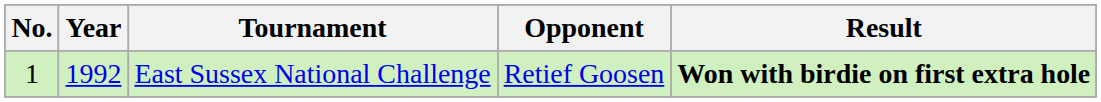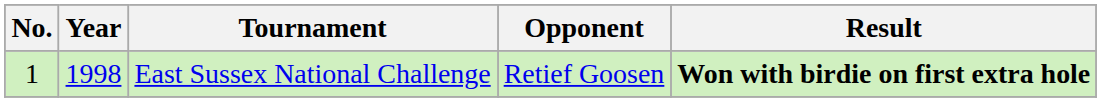 <table class="wikitable" style="font-size:95%;">
 <tr>
 <th>No.</th>
 <th>Year</th>
 <th>Tournament</th>
 <th>Opponent</th>
 <th>Result</th>
 </tr>
 <tr style="background:#D0F0C0;">
 <td align=center>1</td>
-<td><a href='#'>1992</a></td>
+<td><a href='#'>1998</a></td>
 <td><a href='#'>East Sussex National Challenge</a></td>
 <td> <a href='#'>Retief Goosen</a></td>
 <td><strong>Won with birdie on first extra hole</strong></td>
 </tr>
 </table>
